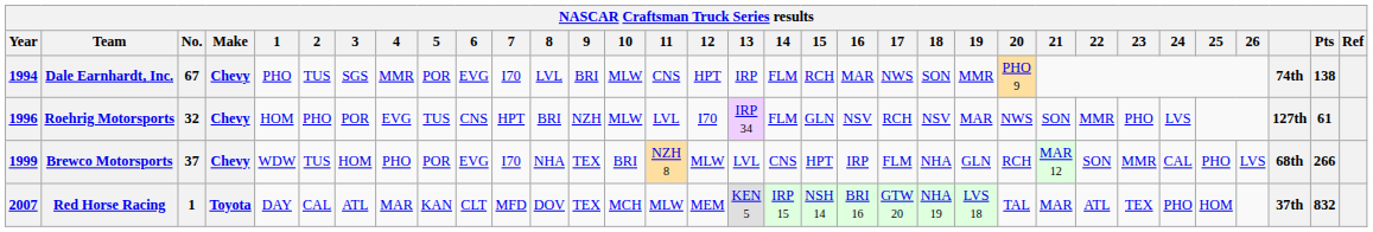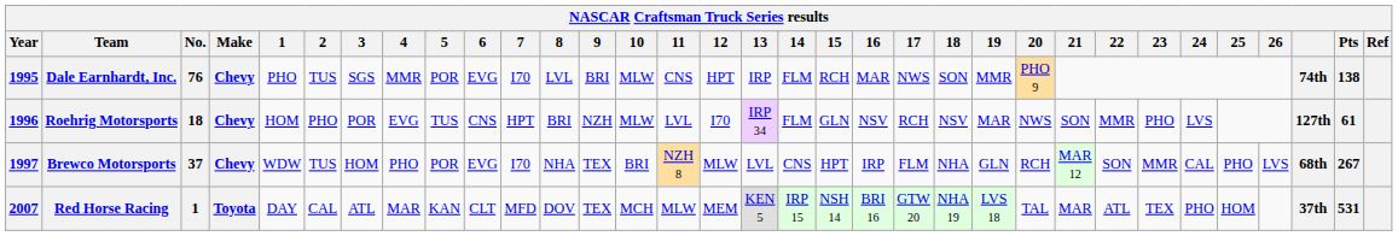 <table class="wikitable" style="text-align:center; font-size:75%">
 <tr>
 <th colspan=45><a href='#'>NASCAR</a> <a href='#'>Craftsman Truck Series</a> results</th>
 </tr>
 <tr>
 <th>Year</th>
 <th>Team</th>
 <th>No.</th>
 <th>Make</th>
 <th>1</th>
 <th>2</th>
 <th>3</th>
 <th>4</th>
 <th>5</th>
 <th>6</th>
 <th>7</th>
 <th>8</th>
 <th>9</th>
 <th>10</th>
 <th>11</th>
 <th>12</th>
 <th>13</th>
 <th>14</th>
 <th>15</th>
 <th>16</th>
 <th>17</th>
 <th>18</th>
 <th>19</th>
 <th>20</th>
 <th>21</th>
 <th>22</th>
 <th>23</th>
 <th>24</th>
 <th>25</th>
 <th>26</th>
 <th></th>
 <th>Pts</th>
 <th>Ref</th>
 </tr>
 <tr>
-<th><a href='#'>1994</a></th>
+<th><a href='#'>1995</a></th>
 <th><a href='#'>Dale Earnhardt, Inc.</a></th>
-<th>67</th>
+<th>76</th>
 <th><a href='#'>Chevy</a></th>
 <td><a href='#'>PHO</a></td>
 <td><a href='#'>TUS</a></td>
 <td><a href='#'>SGS</a></td>
 <td><a href='#'>MMR</a></td>
 <td><a href='#'>POR</a></td>
 <td><a href='#'>EVG</a></td>
 <td><a href='#'>I70</a></td>
 <td><a href='#'>LVL</a></td>
 <td><a href='#'>BRI</a></td>
 <td><a href='#'>MLW</a></td>
 <td><a href='#'>CNS</a></td>
 <td><a href='#'>HPT</a></td>
 <td><a href='#'>IRP</a></td>
 <td><a href='#'>FLM</a></td>
 <td><a href='#'>RCH</a></td>
 <td><a href='#'>MAR</a></td>
 <td><a href='#'>NWS</a></td>
 <td><a href='#'>SON</a></td>
 <td><a href='#'>MMR</a></td>
 <td style="background:#FFDF9F;"><a href='#'>PHO</a><br><small>9</small></td>
 <td colspan=6></td>
 <th>74th</th>
 <th>138</th>
 <th></th>
 </tr>
 <tr>
 <th><a href='#'>1996</a></th>
 <th><a href='#'>Roehrig Motorsports</a></th>
-<th>32</th>
+<th>18</th>
 <th><a href='#'>Chevy</a></th>
 <td><a href='#'>HOM</a></td>
 <td><a href='#'>PHO</a></td>
 <td><a href='#'>POR</a></td>
 <td><a href='#'>EVG</a></td>
 <td><a href='#'>TUS</a></td>
 <td><a href='#'>CNS</a></td>
 <td><a href='#'>HPT</a></td>
 <td><a href='#'>BRI</a></td>
 <td><a href='#'>NZH</a></td>
 <td><a href='#'>MLW</a></td>
 <td><a href='#'>LVL</a></td>
 <td><a href='#'>I70</a></td>
 <td style="background:#EFCFFF;"><a href='#'>IRP</a><br><small>34</small></td>
 <td><a href='#'>FLM</a></td>
 <td><a href='#'>GLN</a></td>
 <td><a href='#'>NSV</a></td>
 <td><a href='#'>RCH</a></td>
 <td><a href='#'>NSV</a></td>
 <td><a href='#'>MAR</a></td>
 <td><a href='#'>NWS</a></td>
 <td><a href='#'>SON</a></td>
 <td><a href='#'>MMR</a></td>
 <td><a href='#'>PHO</a></td>
 <td><a href='#'>LVS</a></td>
 <td colspan=2></td>
 <th>127th</th>
 <th>61</th>
 <th></th>
 </tr>
 <tr>
-<th><a href='#'>1999</a></th>
+<th><a href='#'>1997</a></th>
 <th><a href='#'>Brewco Motorsports</a></th>
 <th>37</th>
 <th><a href='#'>Chevy</a></th>
 <td><a href='#'>WDW</a></td>
 <td><a href='#'>TUS</a></td>
 <td><a href='#'>HOM</a></td>
 <td><a href='#'>PHO</a></td>
 <td><a href='#'>POR</a></td>
 <td><a href='#'>EVG</a></td>
 <td><a href='#'>I70</a></td>
 <td><a href='#'>NHA</a></td>
 <td><a href='#'>TEX</a></td>
 <td><a href='#'>BRI</a></td>
 <td style="background:#FFDF9F;"><a href='#'>NZH</a><br><small>8</small></td>
 <td><a href='#'>MLW</a></td>
 <td><a href='#'>LVL</a></td>
 <td><a href='#'>CNS</a></td>
 <td><a href='#'>HPT</a></td>
 <td><a href='#'>IRP</a></td>
 <td><a href='#'>FLM</a></td>
 <td><a href='#'>NHA</a></td>
 <td><a href='#'>GLN</a></td>
 <td><a href='#'>RCH</a></td>
 <td style="background:#DFFFDF;"><a href='#'>MAR</a><br><small>12</small></td>
 <td><a href='#'>SON</a></td>
 <td><a href='#'>MMR</a></td>
 <td><a href='#'>CAL</a></td>
 <td><a href='#'>PHO</a></td>
 <td><a href='#'>LVS</a></td>
 <th>68th</th>
-<th>266</th>
+<th>267</th>
 <th></th>
 </tr>
 <tr>
 <th><a href='#'>2007</a></th>
 <th><a href='#'>Red Horse Racing</a></th>
 <th>1</th>
 <th><a href='#'>Toyota</a></th>
 <td><a href='#'>DAY</a></td>
 <td><a href='#'>CAL</a></td>
 <td><a href='#'>ATL</a></td>
 <td><a href='#'>MAR</a></td>
 <td><a href='#'>KAN</a></td>
 <td><a href='#'>CLT</a></td>
 <td><a href='#'>MFD</a></td>
 <td><a href='#'>DOV</a></td>
 <td><a href='#'>TEX</a></td>
 <td><a href='#'>MCH</a></td>
 <td><a href='#'>MLW</a></td>
 <td><a href='#'>MEM</a></td>
 <td style="background:#DFDFDF;"><a href='#'>KEN</a><br><small>5</small></td>
 <td style="background:#DFFFDF;"><a href='#'>IRP</a><br><small>15</small></td>
 <td style="background:#DFFFDF;"><a href='#'>NSH</a><br><small>14</small></td>
 <td style="background:#DFFFDF;"><a href='#'>BRI</a><br><small>16</small></td>
 <td style="background:#DFFFDF;"><a href='#'>GTW</a><br><small>20</small></td>
 <td style="background:#DFFFDF;"><a href='#'>NHA</a><br><small>19</small></td>
 <td style="background:#DFFFDF;"><a href='#'>LVS</a><br><small>18</small></td>
 <td><a href='#'>TAL</a></td>
 <td><a href='#'>MAR</a></td>
 <td><a href='#'>ATL</a></td>
 <td><a href='#'>TEX</a></td>
 <td><a href='#'>PHO</a></td>
 <td><a href='#'>HOM</a></td>
 <td></td>
 <th>37th</th>
-<th>832</th>
+<th>531</th>
 <th></th>
 </tr>
 </table>
